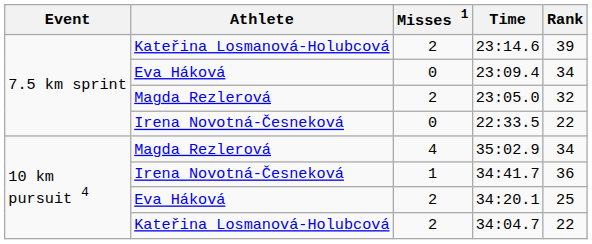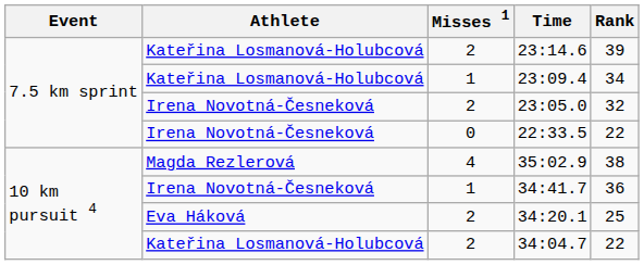 <table class="wikitable" style="font-size:90%">
 <tr>
 <th>Event</th>
 <th>Athlete</th>
 <th>Misses <sup>1</sup></th>
 <th>Time</th>
 <th>Rank</th>
 </tr>
 <tr>
 <td rowspan="4">7.5 km sprint</td>
 <td><a href='#'>Kateřina Losmanová-Holubcová</a></td>
 <td align="center">2</td>
 <td align="center">23:14.6</td>
 <td align="center">39</td>
 </tr>
 <tr>
-<td><a href='#'>Eva Háková</a></td>
-<td align="center">0</td>
+<td><a href='#'>Kateřina Losmanová-Holubcová</a></td>
+<td align="center">1</td>
 <td align="center">23:09.4</td>
 <td align="center">34</td>
 </tr>
 <tr>
-<td><a href='#'>Magda Rezlerová</a></td>
+<td><a href='#'>Irena Novotná-Česneková</a></td>
 <td align="center">2</td>
 <td align="center">23:05.0</td>
 <td align="center">32</td>
 </tr>
 <tr>
 <td><a href='#'>Irena Novotná-Česneková</a></td>
 <td align="center">0</td>
 <td align="center">22:33.5</td>
 <td align="center">22</td>
 </tr>
 <tr>
 <td rowspan="4">10 km <br> pursuit <sup>4</sup></td>
 <td><a href='#'>Magda Rezlerová</a></td>
 <td align="center">4</td>
 <td align="center">35:02.9</td>
-<td align="center">34</td>
+<td align="center">38</td>
 </tr>
 <tr>
 <td><a href='#'>Irena Novotná-Česneková</a></td>
 <td align="center">1</td>
 <td align="center">34:41.7</td>
 <td align="center">36</td>
 </tr>
 <tr>
 <td><a href='#'>Eva Háková</a></td>
 <td align="center">2</td>
 <td align="center">34:20.1</td>
 <td align="center">25</td>
 </tr>
 <tr>
 <td><a href='#'>Kateřina Losmanová-Holubcová</a></td>
 <td align="center">2</td>
 <td align="center">34:04.7</td>
 <td align="center">22</td>
 </tr>
 </table>
